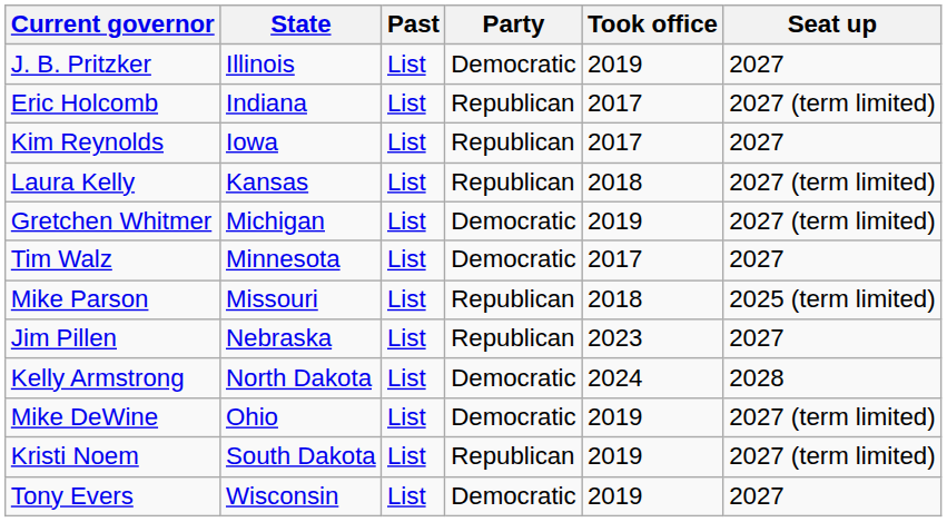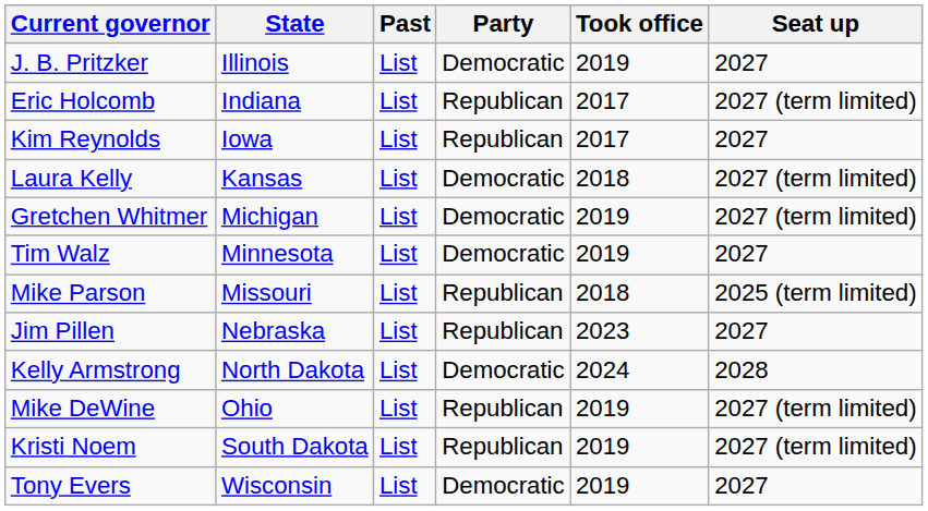 <table class="wikitable" style="border-collapse:collapse">
 <tr style="background:#ccc;">
 <th><a href='#'>Current governor</a></th>
 <th><a href='#'>State</a></th>
 <th>Past</th>
 <th>Party</th>
 <th>Took office</th>
 <th>Seat up</th>
 </tr>
 <tr>
 <td><a href='#'>J. B. Pritzker</a></td>
 <td><a href='#'>Illinois</a></td>
 <td><a href='#'>List</a></td>
 <td>Democratic</td>
 <td>2019</td>
 <td>2027</td>
 </tr>
 <tr>
 <td><a href='#'>Eric Holcomb</a></td>
 <td><a href='#'>Indiana</a></td>
 <td><a href='#'>List</a></td>
 <td>Republican</td>
 <td>2017</td>
 <td>2027 (term limited)</td>
 </tr>
 <tr>
 <td><a href='#'>Kim Reynolds</a></td>
 <td><a href='#'>Iowa</a></td>
 <td><a href='#'>List</a></td>
 <td>Republican</td>
 <td>2017</td>
 <td>2027</td>
 </tr>
 <tr>
 <td><a href='#'>Laura Kelly</a></td>
 <td><a href='#'>Kansas</a></td>
 <td><a href='#'>List</a></td>
-<td>Republican</td>
+<td>Democratic</td>
 <td>2018</td>
 <td>2027 (term limited)</td>
 </tr>
 <tr>
 <td><a href='#'>Gretchen Whitmer</a></td>
 <td><a href='#'>Michigan</a></td>
 <td><a href='#'>List</a></td>
 <td>Democratic</td>
 <td>2019</td>
 <td>2027 (term limited)</td>
 </tr>
 <tr>
 <td><a href='#'>Tim Walz</a></td>
 <td><a href='#'>Minnesota</a></td>
 <td><a href='#'>List</a></td>
 <td>Democratic</td>
-<td>2017</td>
+<td>2019</td>
 <td>2027</td>
 </tr>
 <tr>
 <td><a href='#'>Mike Parson</a></td>
 <td><a href='#'>Missouri</a></td>
 <td><a href='#'>List</a></td>
 <td>Republican</td>
 <td>2018</td>
 <td>2025 (term limited)</td>
 </tr>
 <tr>
 <td><a href='#'>Jim Pillen</a></td>
 <td><a href='#'>Nebraska</a></td>
 <td><a href='#'>List</a></td>
 <td>Republican</td>
 <td>2023</td>
 <td>2027</td>
 </tr>
 <tr>
 <td><a href='#'>Kelly Armstrong</a></td>
 <td><a href='#'>North Dakota</a></td>
 <td><a href='#'>List</a></td>
 <td>Democratic</td>
 <td>2024</td>
 <td>2028</td>
 </tr>
 <tr>
 <td><a href='#'>Mike DeWine</a></td>
 <td><a href='#'>Ohio</a></td>
 <td><a href='#'>List</a></td>
-<td>Democratic</td>
+<td>Republican</td>
 <td>2019</td>
 <td>2027 (term limited)</td>
 </tr>
 <tr>
 <td><a href='#'>Kristi Noem</a></td>
 <td><a href='#'>South Dakota</a></td>
 <td><a href='#'>List</a></td>
 <td>Republican</td>
 <td>2019</td>
 <td>2027 (term limited)</td>
 </tr>
 <tr>
 <td><a href='#'>Tony Evers</a></td>
 <td><a href='#'>Wisconsin</a></td>
 <td><a href='#'>List</a></td>
 <td>Democratic</td>
 <td>2019</td>
 <td>2027</td>
 </tr>
 </table>
